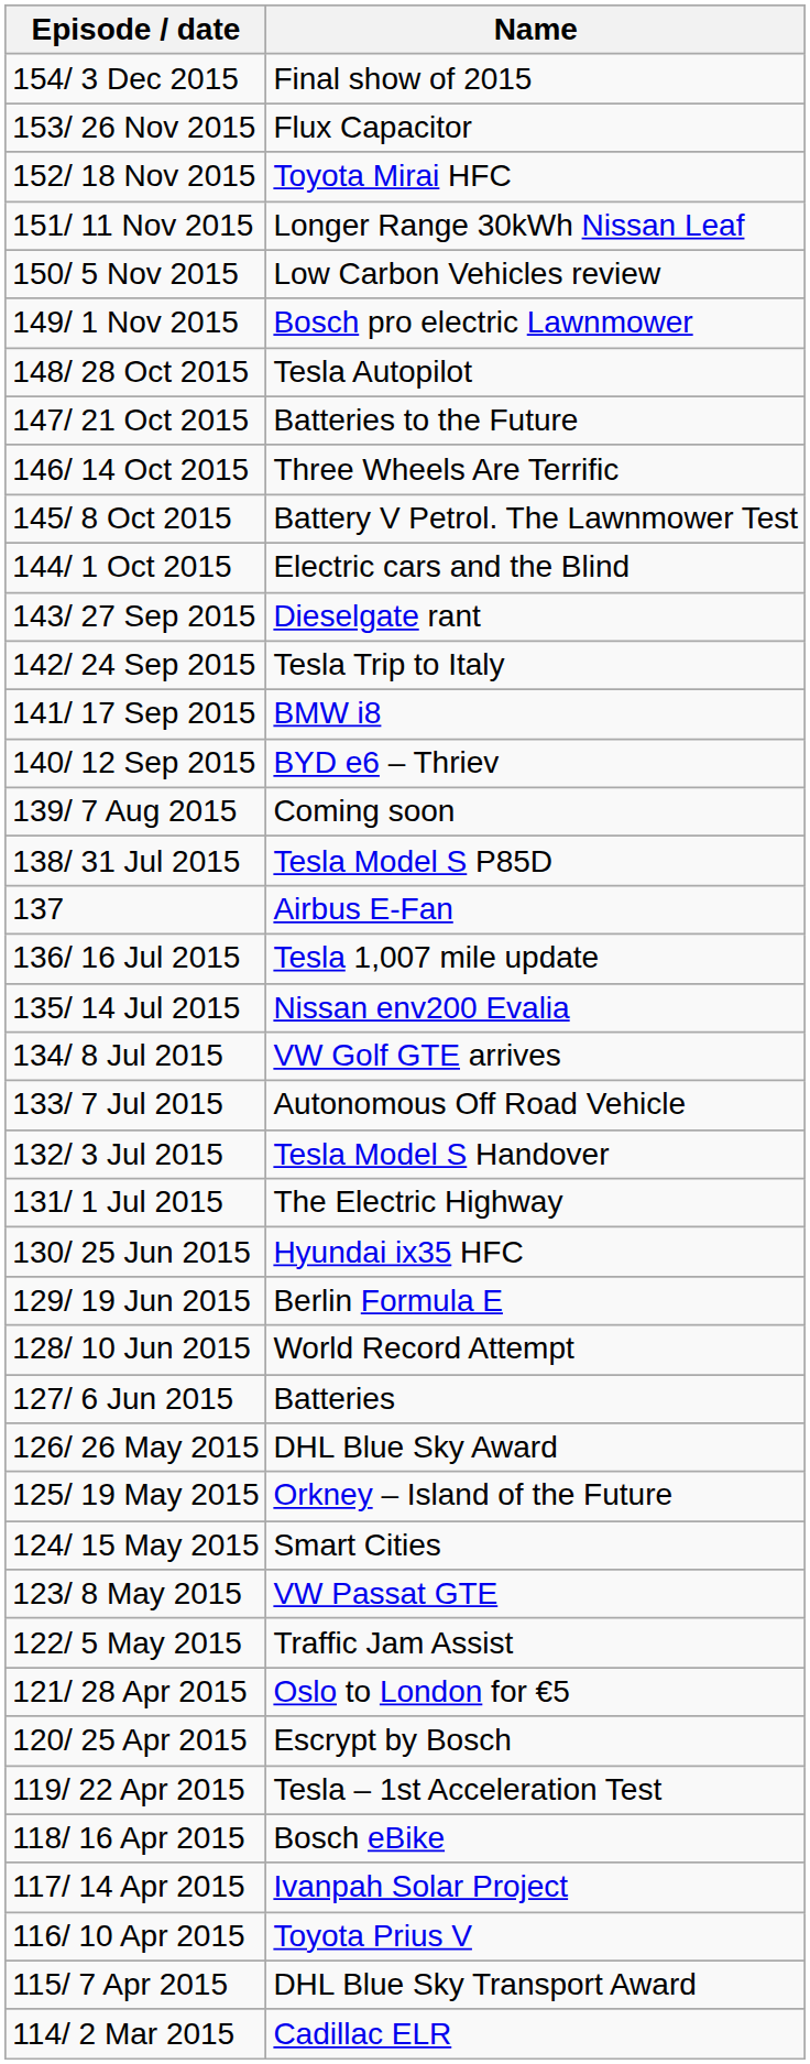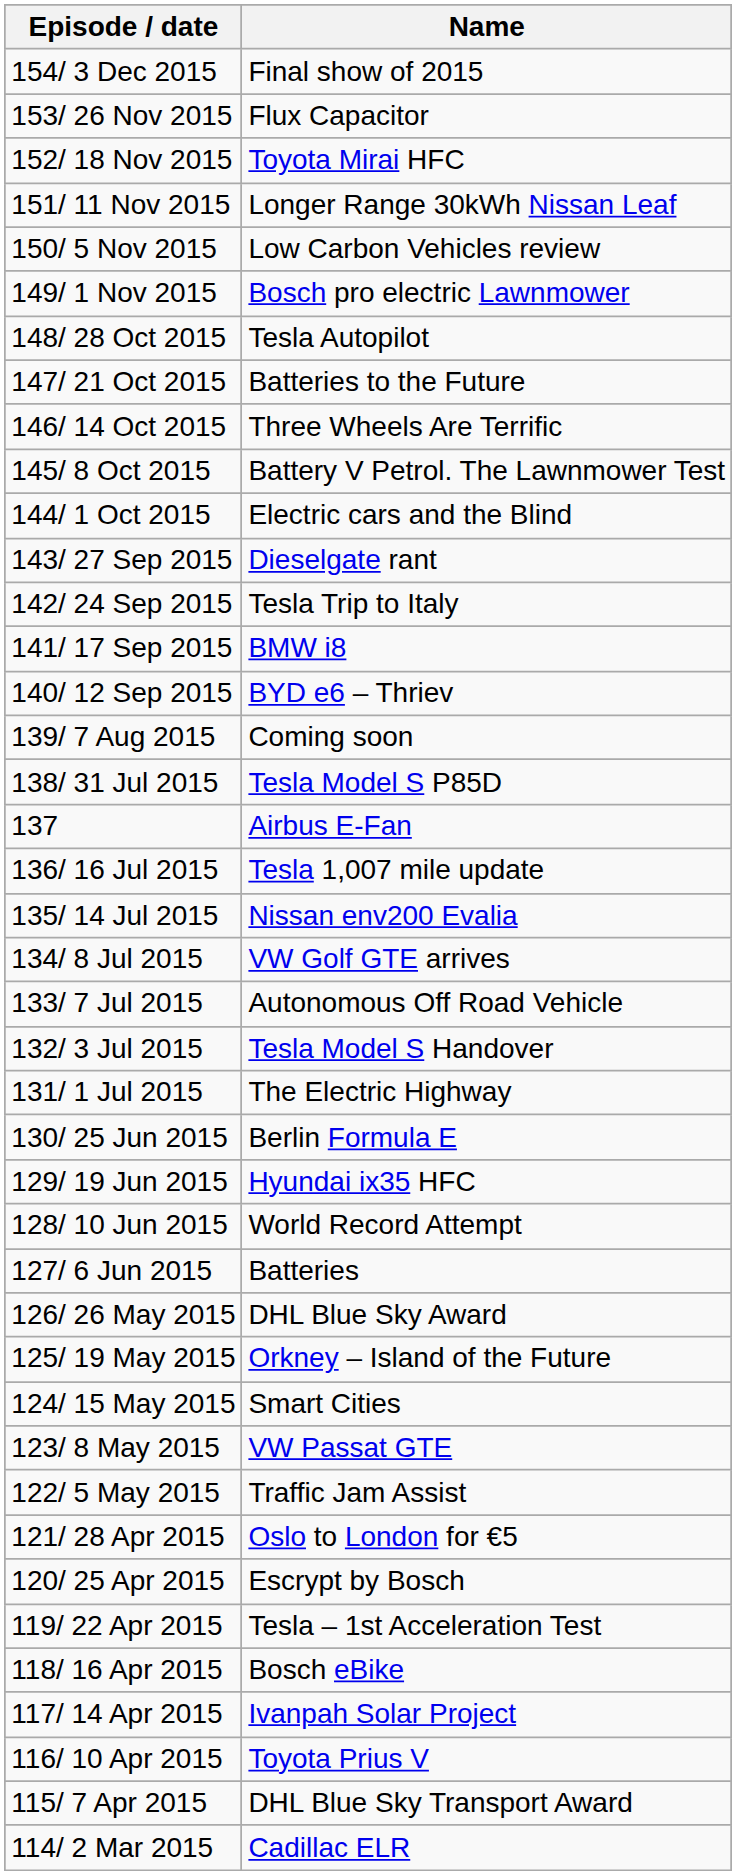 <table class="wikitable">
 <tr>
 <th>Episode / date</th>
 <th>Name</th>
 </tr>
 <tr>
 <td>154/ 3 Dec 2015</td>
 <td>Final show of 2015</td>
 </tr>
 <tr>
 <td>153/ 26 Nov 2015</td>
 <td>Flux Capacitor</td>
 </tr>
 <tr>
 <td>152/ 18 Nov 2015</td>
 <td><a href='#'>Toyota Mirai</a> HFC</td>
 </tr>
 <tr>
 <td>151/ 11 Nov 2015</td>
 <td>Longer Range 30kWh <a href='#'>Nissan Leaf</a></td>
 </tr>
 <tr>
 <td>150/ 5 Nov 2015</td>
 <td>Low Carbon Vehicles review</td>
 </tr>
 <tr>
 <td>149/ 1 Nov 2015</td>
 <td><a href='#'>Bosch</a> pro electric <a href='#'>Lawnmower</a></td>
 </tr>
 <tr>
 <td>148/ 28 Oct 2015</td>
 <td>Tesla Autopilot</td>
 </tr>
 <tr>
 <td>147/ 21 Oct 2015</td>
 <td>Batteries to the Future</td>
 </tr>
 <tr>
 <td>146/ 14 Oct 2015</td>
 <td>Three Wheels Are Terrific</td>
 </tr>
 <tr>
 <td>145/ 8 Oct 2015</td>
 <td>Battery V Petrol. The Lawnmower Test</td>
 </tr>
 <tr>
 <td>144/ 1 Oct 2015</td>
 <td>Electric cars and the Blind</td>
 </tr>
 <tr>
 <td>143/ 27 Sep 2015</td>
 <td><a href='#'>Dieselgate</a> rant</td>
 </tr>
 <tr>
 <td>142/ 24 Sep 2015</td>
 <td>Tesla Trip to Italy</td>
 </tr>
 <tr>
 <td>141/ 17 Sep 2015</td>
 <td><a href='#'>BMW i8</a></td>
 </tr>
 <tr>
 <td>140/ 12 Sep 2015</td>
 <td><a href='#'>BYD e6</a> – Thriev</td>
 </tr>
 <tr>
 <td>139/ 7 Aug 2015</td>
 <td>Coming soon</td>
 </tr>
 <tr>
 <td>138/ 31 Jul 2015</td>
 <td><a href='#'>Tesla Model S</a> P85D</td>
 </tr>
 <tr>
 <td>137</td>
 <td><a href='#'>Airbus E-Fan</a></td>
 </tr>
 <tr>
 <td>136/ 16 Jul 2015</td>
 <td><a href='#'>Tesla</a> 1,007 mile update</td>
 </tr>
 <tr>
 <td>135/ 14 Jul 2015</td>
 <td><a href='#'>Nissan env200 Evalia</a></td>
 </tr>
 <tr>
 <td>134/ 8 Jul 2015</td>
 <td><a href='#'>VW Golf GTE</a> arrives</td>
 </tr>
 <tr>
 <td>133/ 7 Jul 2015</td>
 <td>Autonomous Off Road Vehicle</td>
 </tr>
 <tr>
 <td>132/ 3 Jul 2015</td>
 <td><a href='#'>Tesla Model S</a> Handover</td>
 </tr>
 <tr>
 <td>131/ 1 Jul 2015</td>
 <td>The Electric Highway</td>
 </tr>
 <tr>
 <td>130/ 25 Jun 2015</td>
-<td><a href='#'>Hyundai ix35</a> HFC</td>
+<td>Berlin <a href='#'>Formula E</a></td>
 </tr>
 <tr>
 <td>129/ 19 Jun 2015</td>
-<td>Berlin <a href='#'>Formula E</a></td>
+<td><a href='#'>Hyundai ix35</a> HFC</td>
 </tr>
 <tr>
 <td>128/ 10 Jun 2015</td>
 <td>World Record Attempt</td>
 </tr>
 <tr>
 <td>127/ 6 Jun 2015</td>
 <td>Batteries</td>
 </tr>
 <tr>
 <td>126/ 26 May 2015</td>
 <td>DHL Blue Sky Award</td>
 </tr>
 <tr>
 <td>125/ 19 May 2015</td>
 <td><a href='#'>Orkney</a> – Island of the Future</td>
 </tr>
 <tr>
 <td>124/ 15 May 2015</td>
 <td>Smart Cities</td>
 </tr>
 <tr>
 <td>123/ 8 May 2015</td>
 <td><a href='#'>VW Passat GTE</a></td>
 </tr>
 <tr>
 <td>122/ 5 May 2015</td>
 <td>Traffic Jam Assist</td>
 </tr>
 <tr>
 <td>121/ 28 Apr 2015</td>
 <td><a href='#'>Oslo</a> to <a href='#'>London</a> for €5</td>
 </tr>
 <tr>
 <td>120/ 25 Apr 2015</td>
 <td>Escrypt by Bosch</td>
 </tr>
 <tr>
 <td>119/ 22 Apr 2015</td>
 <td>Tesla – 1st Acceleration Test</td>
 </tr>
 <tr>
 <td>118/ 16 Apr 2015</td>
 <td>Bosch <a href='#'>eBike</a></td>
 </tr>
 <tr>
 <td>117/ 14 Apr 2015</td>
 <td><a href='#'>Ivanpah Solar Project</a></td>
 </tr>
 <tr>
 <td>116/ 10 Apr 2015</td>
 <td><a href='#'>Toyota Prius V</a></td>
 </tr>
 <tr>
 <td>115/ 7 Apr 2015</td>
 <td>DHL Blue Sky Transport Award</td>
 </tr>
 <tr>
 <td>114/ 2 Mar 2015</td>
 <td><a href='#'>Cadillac ELR</a></td>
 </tr>
 </table>
